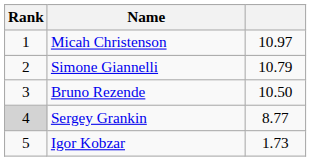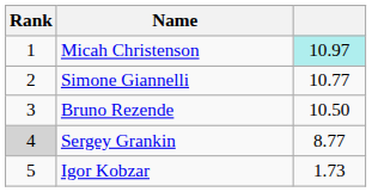 <table class="wikitable" style="text-align:center; font-size:90%">
 <tr>
 <th width=30>Rank</th>
 <th width=180>Name</th>
 <th width=50></th>
 </tr>
 <tr>
 <td>1</td>
 <td style="text-align:left"> <a href='#'>Micah Christenson</a></td>
-<td>10.97</td>
+<td style="background: paleturquoise;">10.97</td>
 </tr>
 <tr>
 <td>2</td>
 <td style="text-align:left"> <a href='#'>Simone Giannelli</a></td>
-<td>10.79</td>
+<td>10.77</td>
 </tr>
 <tr>
 <td>3</td>
 <td style="text-align:left"> <a href='#'>Bruno Rezende</a></td>
 <td>10.50</td>
 </tr>
 <tr>
 <td style="background: lightgrey;">4</td>
 <td style="text-align:left"> <a href='#'>Sergey Grankin</a></td>
 <td>8.77</td>
 </tr>
 <tr>
 <td>5</td>
 <td style="text-align:left"> <a href='#'>Igor Kobzar</a></td>
 <td>1.73</td>
 </tr>
 </table>
